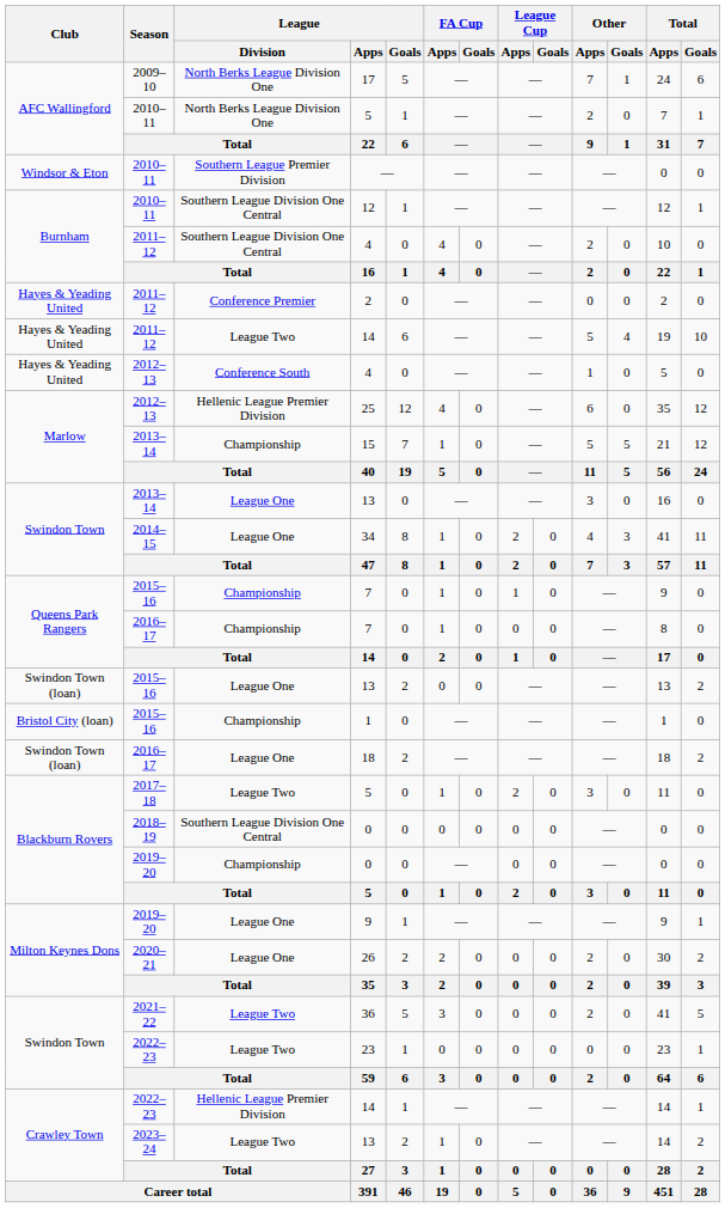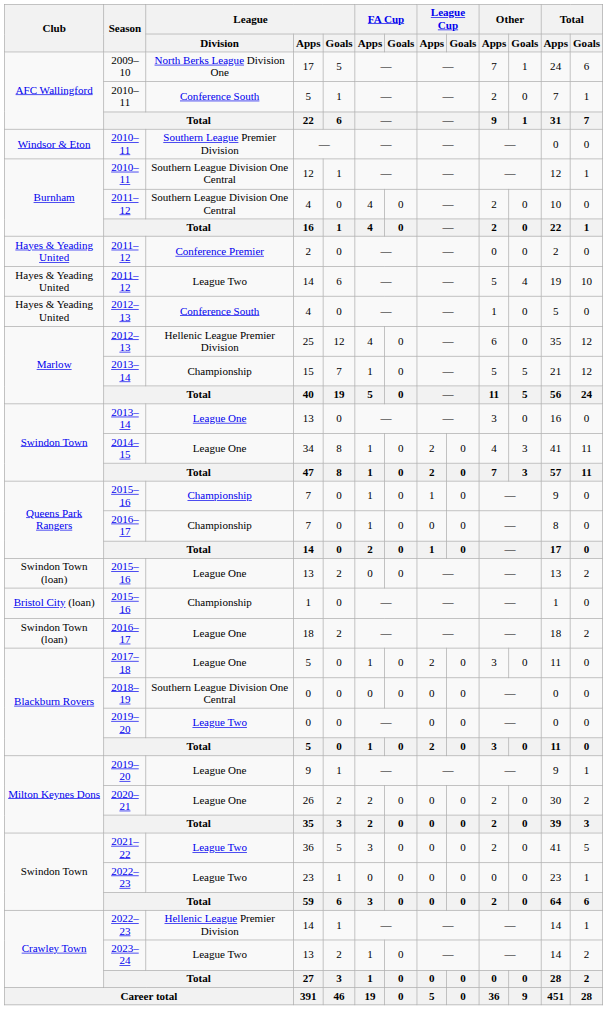 <table class="wikitable" style="text-align: center">
 <tr>
 <th rowspan=2>Club</th>
 <th rowspan=2>Season</th>
 <th colspan=3>League</th>
 <th colspan=2><a href='#'>FA Cup</a></th>
 <th colspan=2><a href='#'>League Cup</a></th>
 <th colspan=2>Other</th>
 <th colspan=2>Total</th>
 </tr>
 <tr>
 <th>Division</th>
 <th>Apps</th>
 <th>Goals</th>
 <th>Apps</th>
 <th>Goals</th>
 <th>Apps</th>
 <th>Goals</th>
 <th>Apps</th>
 <th>Goals</th>
 <th>Apps</th>
 <th>Goals</th>
 </tr>
 <tr>
 <td rowspan="3"><a href='#'>AFC Wallingford</a></td>
 <td>2009–10</td>
 <td><a href='#'>North Berks League</a> Division One</td>
 <td>17</td>
 <td>5</td>
 <td colspan="2">—</td>
 <td colspan="2">—</td>
 <td>7</td>
 <td>1</td>
 <td>24</td>
 <td>6</td>
 </tr>
 <tr>
 <td>2010–11</td>
-<td>North Berks League Division One</td>
+<td><a href='#'>Conference South</a></td>
 <td>5</td>
 <td>1</td>
 <td colspan="2">—</td>
 <td colspan="2">—</td>
 <td>2</td>
 <td>0</td>
 <td>7</td>
 <td>1</td>
 </tr>
 <tr>
 <th colspan="2">Total</th>
 <th>22</th>
 <th>6</th>
 <th colspan="2">—</th>
 <th colspan="2">—</th>
 <th>9</th>
 <th>1</th>
 <th>31</th>
 <th>7</th>
 </tr>
 <tr>
 <td><a href='#'>Windsor & Eton</a></td>
 <td><a href='#'>2010–11</a></td>
 <td><a href='#'>Southern League</a> Premier Division</td>
 <td colspan="2">—</td>
 <td colspan="2">—</td>
 <td colspan="2">—</td>
 <td colspan="2">—</td>
 <td>0</td>
 <td>0</td>
 </tr>
 <tr>
 <td rowspan="3"><a href='#'>Burnham</a></td>
 <td><a href='#'>2010–11</a></td>
 <td>Southern League Division One Central</td>
 <td>12</td>
 <td>1</td>
 <td colspan="2">—</td>
 <td colspan="2">—</td>
 <td colspan="2">—</td>
 <td>12</td>
 <td>1</td>
 </tr>
 <tr>
 <td><a href='#'>2011–12</a></td>
 <td>Southern League Division One Central</td>
 <td>4</td>
 <td>0</td>
 <td>4</td>
 <td>0</td>
 <td colspan="2">—</td>
 <td>2</td>
 <td>0</td>
 <td>10</td>
 <td>0</td>
 </tr>
 <tr>
 <th colspan="2">Total</th>
 <th>16</th>
 <th>1</th>
 <th>4</th>
 <th>0</th>
 <th colspan="2">—</th>
 <th>2</th>
 <th>0</th>
 <th>22</th>
 <th>1</th>
 </tr>
 <tr>
 <td><a href='#'>Hayes & Yeading United</a></td>
 <td><a href='#'>2011–12</a></td>
 <td><a href='#'>Conference Premier</a></td>
 <td>2</td>
 <td>0</td>
 <td colspan="2">—</td>
 <td colspan="2">—</td>
 <td>0</td>
 <td>0</td>
 <td>2</td>
 <td>0</td>
 </tr>
 <tr>
 <td>Hayes & Yeading United</td>
 <td><a href='#'>2011–12</a></td>
 <td>League Two</td>
 <td>14</td>
 <td>6</td>
 <td colspan="2">—</td>
 <td colspan="2">—</td>
 <td>5</td>
 <td>4</td>
 <td>19</td>
 <td>10</td>
 </tr>
 <tr>
 <td>Hayes & Yeading United</td>
 <td><a href='#'>2012–13</a></td>
 <td><a href='#'>Conference South</a></td>
 <td>4</td>
 <td>0</td>
 <td colspan="2">—</td>
 <td colspan="2">—</td>
 <td>1</td>
 <td>0</td>
 <td>5</td>
 <td>0</td>
 </tr>
 <tr>
 <td rowspan="3"><a href='#'>Marlow</a></td>
 <td><a href='#'>2012–13</a></td>
 <td>Hellenic League Premier Division</td>
 <td>25</td>
 <td>12</td>
 <td>4</td>
 <td>0</td>
 <td colspan="2">—</td>
 <td>6</td>
 <td>0</td>
 <td>35</td>
 <td>12</td>
 </tr>
 <tr>
 <td><a href='#'>2013–14</a></td>
 <td>Championship</td>
 <td>15</td>
 <td>7</td>
 <td>1</td>
 <td>0</td>
 <td colspan="2">—</td>
 <td>5</td>
 <td>5</td>
 <td>21</td>
 <td>12</td>
 </tr>
 <tr>
 <th colspan="2">Total</th>
 <th>40</th>
 <th>19</th>
 <th>5</th>
 <th>0</th>
 <th colspan="2">—</th>
 <th>11</th>
 <th>5</th>
 <th>56</th>
 <th>24</th>
 </tr>
 <tr>
 <td rowspan="3"><a href='#'>Swindon Town</a></td>
 <td><a href='#'>2013–14</a></td>
 <td><a href='#'>League One</a></td>
 <td>13</td>
 <td>0</td>
 <td colspan="2">—</td>
 <td colspan="2">—</td>
 <td>3</td>
 <td>0</td>
 <td>16</td>
 <td>0</td>
 </tr>
 <tr>
 <td><a href='#'>2014–15</a></td>
 <td>League One</td>
 <td>34</td>
 <td>8</td>
 <td>1</td>
 <td>0</td>
 <td>2</td>
 <td>0</td>
 <td>4</td>
 <td>3</td>
 <td>41</td>
 <td>11</td>
 </tr>
 <tr>
 <th colspan="2">Total</th>
 <th>47</th>
 <th>8</th>
 <th>1</th>
 <th>0</th>
 <th>2</th>
 <th>0</th>
 <th>7</th>
 <th>3</th>
 <th>57</th>
 <th>11</th>
 </tr>
 <tr>
 <td rowspan="3"><a href='#'>Queens Park Rangers</a></td>
 <td><a href='#'>2015–16</a></td>
 <td><a href='#'>Championship</a></td>
 <td>7</td>
 <td>0</td>
 <td>1</td>
 <td>0</td>
 <td>1</td>
 <td>0</td>
 <td colspan="2">—</td>
 <td>9</td>
 <td>0</td>
 </tr>
 <tr>
 <td><a href='#'>2016–17</a></td>
 <td>Championship</td>
 <td>7</td>
 <td>0</td>
 <td>1</td>
 <td>0</td>
 <td>0</td>
 <td>0</td>
 <td colspan="2">—</td>
 <td>8</td>
 <td>0</td>
 </tr>
 <tr>
 <th colspan="2">Total</th>
 <th>14</th>
 <th>0</th>
 <th>2</th>
 <th>0</th>
 <th>1</th>
 <th>0</th>
 <th colspan="2">—</th>
 <th>17</th>
 <th>0</th>
 </tr>
 <tr>
 <td>Swindon Town (loan)</td>
 <td><a href='#'>2015–16</a></td>
 <td>League One</td>
 <td>13</td>
 <td>2</td>
 <td>0</td>
 <td>0</td>
 <td colspan="2">—</td>
 <td colspan="2">—</td>
 <td>13</td>
 <td>2</td>
 </tr>
 <tr>
 <td><a href='#'>Bristol City</a> (loan)</td>
 <td><a href='#'>2015–16</a></td>
 <td>Championship</td>
 <td>1</td>
 <td>0</td>
 <td colspan="2">—</td>
 <td colspan="2">—</td>
 <td colspan="2">—</td>
 <td>1</td>
 <td>0</td>
 </tr>
 <tr>
 <td>Swindon Town (loan)</td>
 <td><a href='#'>2016–17</a></td>
 <td>League One</td>
 <td>18</td>
 <td>2</td>
 <td colspan="2">—</td>
 <td colspan="2">—</td>
 <td colspan="2">—</td>
 <td>18</td>
 <td>2</td>
 </tr>
 <tr>
 <td rowspan="4"><a href='#'>Blackburn Rovers</a></td>
 <td><a href='#'>2017–18</a></td>
-<td>League Two</td>
+<td>League One</td>
 <td>5</td>
 <td>0</td>
 <td>1</td>
 <td>0</td>
 <td>2</td>
 <td>0</td>
 <td>3</td>
 <td>0</td>
 <td>11</td>
 <td>0</td>
 </tr>
 <tr>
 <td><a href='#'>2018–19</a></td>
 <td>Southern League Division One Central</td>
 <td>0</td>
 <td>0</td>
 <td>0</td>
 <td>0</td>
 <td>0</td>
 <td>0</td>
 <td colspan="2">—</td>
 <td>0</td>
 <td>0</td>
 </tr>
 <tr>
 <td><a href='#'>2019–20</a></td>
-<td>Championship</td>
+<td><a href='#'>League Two</a></td>
 <td>0</td>
 <td>0</td>
 <td colspan="2">—</td>
 <td>0</td>
 <td>0</td>
 <td colspan="2">—</td>
 <td>0</td>
 <td>0</td>
 </tr>
 <tr>
 <th colspan="2">Total</th>
 <th>5</th>
 <th>0</th>
 <th>1</th>
 <th>0</th>
 <th>2</th>
 <th>0</th>
 <th>3</th>
 <th>0</th>
 <th>11</th>
 <th>0</th>
 </tr>
 <tr>
 <td rowspan="3"><a href='#'>Milton Keynes Dons</a></td>
 <td><a href='#'>2019–20</a></td>
 <td>League One</td>
 <td>9</td>
 <td>1</td>
 <td colspan="2">—</td>
 <td colspan="2">—</td>
 <td colspan="2">—</td>
 <td>9</td>
 <td>1</td>
 </tr>
 <tr>
 <td><a href='#'>2020–21</a></td>
 <td>League One</td>
 <td>26</td>
 <td>2</td>
 <td>2</td>
 <td>0</td>
 <td>0</td>
 <td>0</td>
 <td>2</td>
 <td>0</td>
 <td>30</td>
 <td>2</td>
 </tr>
 <tr>
 <th colspan="2">Total</th>
 <th>35</th>
 <th>3</th>
 <th>2</th>
 <th>0</th>
 <th>0</th>
 <th>0</th>
 <th>2</th>
 <th>0</th>
 <th>39</th>
 <th>3</th>
 </tr>
 <tr>
 <td rowspan="3">Swindon Town</td>
 <td><a href='#'>2021–22</a></td>
 <td><a href='#'>League Two</a></td>
 <td>36</td>
 <td>5</td>
 <td>3</td>
 <td>0</td>
 <td>0</td>
 <td>0</td>
 <td>2</td>
 <td>0</td>
 <td>41</td>
 <td>5</td>
 </tr>
 <tr>
 <td><a href='#'>2022–23</a></td>
 <td>League Two</td>
 <td>23</td>
 <td>1</td>
 <td>0</td>
 <td>0</td>
 <td>0</td>
 <td>0</td>
 <td>0</td>
 <td>0</td>
 <td>23</td>
 <td>1</td>
 </tr>
 <tr>
 <th colspan="2">Total</th>
 <th>59</th>
 <th>6</th>
 <th>3</th>
 <th>0</th>
 <th>0</th>
 <th>0</th>
 <th>2</th>
 <th>0</th>
 <th>64</th>
 <th>6</th>
 </tr>
 <tr>
 <td rowspan="3"><a href='#'>Crawley Town</a></td>
 <td><a href='#'>2022–23</a></td>
 <td><a href='#'>Hellenic League</a> Premier Division</td>
 <td>14</td>
 <td>1</td>
 <td colspan="2">—</td>
 <td colspan="2">—</td>
 <td colspan="2">—</td>
 <td>14</td>
 <td>1</td>
 </tr>
 <tr>
 <td><a href='#'>2023–24</a></td>
 <td>League Two</td>
 <td>13</td>
 <td>2</td>
 <td>1</td>
 <td>0</td>
 <td colspan="2">—</td>
 <td colspan="2">—</td>
 <td>14</td>
 <td>2</td>
 </tr>
 <tr>
 <th colspan="2">Total</th>
 <th>27</th>
 <th>3</th>
 <th>1</th>
 <th>0</th>
 <th>0</th>
 <th>0</th>
 <th>0</th>
 <th>0</th>
 <th>28</th>
 <th>2</th>
 </tr>
 <tr>
 <th colspan="3">Career total</th>
 <th>391</th>
 <th>46</th>
 <th>19</th>
 <th>0</th>
 <th>5</th>
 <th>0</th>
 <th>36</th>
 <th>9</th>
 <th>451</th>
 <th>28</th>
 </tr>
 </table>
